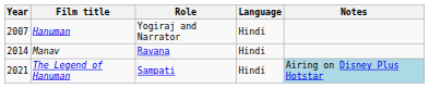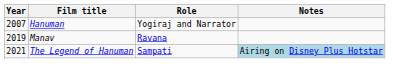 <table class="wikitable">
 <tr>
 <th>Year</th>
 <th>Film title</th>
 <th>Role</th>
-<th>Language</th>
 <th>Notes</th>
 </tr>
 <tr>
 <td>2007</td>
 <td><a href='#'><em>Hanuman</em></a></td>
 <td>Yogiraj and Narrator</td>
-<td>Hindi</td>
 <td></td>
 </tr>
 <tr>
-<td>2014</td>
+<td>2019</td>
 <td><em>Manav</em></td>
 <td><a href='#'>Ravana</a></td>
-<td>Hindi</td>
 <td></td>
 </tr>
 <tr>
 <td>2021</td>
 <td><em><a href='#'>The Legend of Hanuman</a></em></td>
 <td><a href='#'>Sampati</a></td>
-<td>Hindi</td>
 <td style="background: lightblue;">Airing on <a href='#'>Disney Plus Hotstar</a></td>
 </tr>
 </table>
